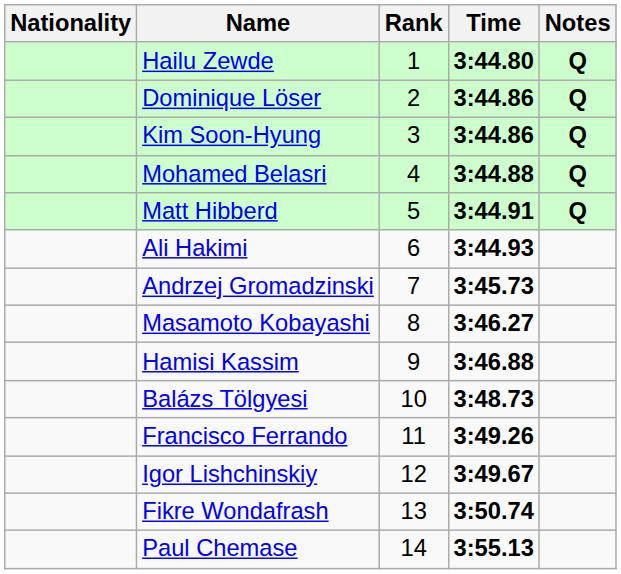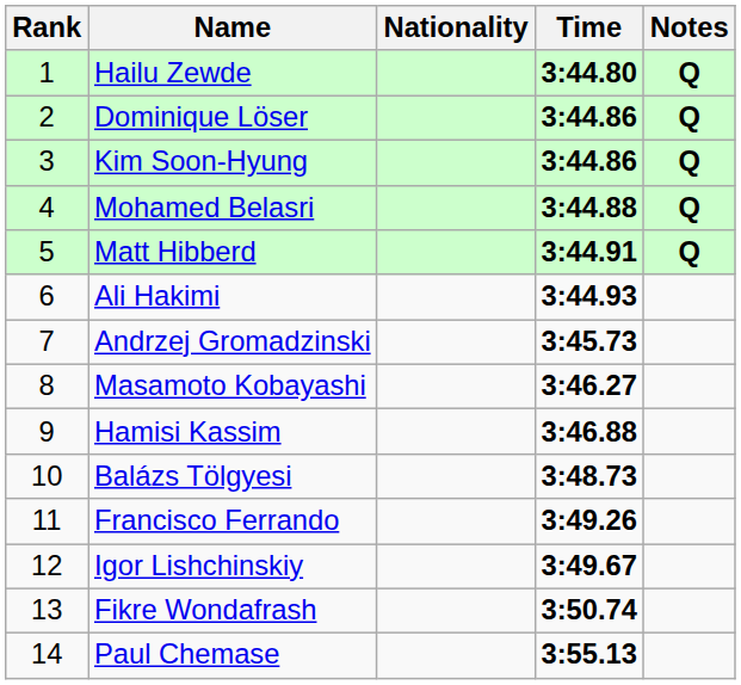 <table class="wikitable sortable" style="text-align:center">
 <tr>
+<th>Rank</th>
+<th>Name</th>
 <th>Nationality</th>
-<th>Name</th>
-<th>Rank</th>
 <th>Time</th>
 <th>Notes</th>
 </tr>
 <tr bgcolor=ccffcc>
+<td>1</td>
+<td align=left><a href='#'>Hailu Zewde</a></td>
 <td align=left></td>
-<td align=left><a href='#'>Hailu Zewde</a></td>
-<td>1</td>
 <td><strong>3:44.80</strong></td>
 <td><strong>Q</strong></td>
 </tr>
 <tr bgcolor=ccffcc>
+<td>2</td>
+<td align=left><a href='#'>Dominique Löser</a></td>
 <td align=left></td>
-<td align=left><a href='#'>Dominique Löser</a></td>
-<td>2</td>
 <td><strong>3:44.86</strong></td>
 <td><strong>Q</strong></td>
 </tr>
 <tr bgcolor=ccffcc>
+<td>3</td>
+<td align=left><a href='#'>Kim Soon-Hyung</a></td>
 <td align=left></td>
-<td align=left><a href='#'>Kim Soon-Hyung</a></td>
-<td>3</td>
 <td><strong>3:44.86</strong></td>
 <td><strong>Q</strong></td>
 </tr>
 <tr bgcolor=ccffcc>
+<td>4</td>
+<td align=left><a href='#'>Mohamed Belasri</a></td>
 <td align=left></td>
-<td align=left><a href='#'>Mohamed Belasri</a></td>
-<td>4</td>
 <td><strong>3:44.88</strong></td>
 <td><strong>Q</strong></td>
 </tr>
 <tr bgcolor=ccffcc>
+<td>5</td>
+<td align=left><a href='#'>Matt Hibberd</a></td>
 <td align=left></td>
-<td align=left><a href='#'>Matt Hibberd</a></td>
-<td>5</td>
 <td><strong>3:44.91</strong></td>
 <td><strong>Q</strong></td>
 </tr>
 <tr>
+<td>6</td>
+<td align=left><a href='#'>Ali Hakimi</a></td>
 <td align=left></td>
-<td align=left><a href='#'>Ali Hakimi</a></td>
-<td>6</td>
 <td><strong>3:44.93</strong></td>
 <td></td>
 </tr>
 <tr>
+<td>7</td>
+<td align=left><a href='#'>Andrzej Gromadzinski</a></td>
 <td align=left></td>
-<td align=left><a href='#'>Andrzej Gromadzinski</a></td>
-<td>7</td>
 <td><strong>3:45.73</strong></td>
 <td></td>
 </tr>
 <tr>
+<td>8</td>
+<td align=left><a href='#'>Masamoto Kobayashi</a></td>
 <td align=left></td>
-<td align=left><a href='#'>Masamoto Kobayashi</a></td>
-<td>8</td>
 <td><strong>3:46.27</strong></td>
 <td></td>
 </tr>
 <tr>
+<td>9</td>
+<td align=left><a href='#'>Hamisi Kassim</a></td>
 <td align=left></td>
-<td align=left><a href='#'>Hamisi Kassim</a></td>
-<td>9</td>
 <td><strong>3:46.88</strong></td>
 <td></td>
 </tr>
 <tr>
+<td>10</td>
+<td align=left><a href='#'>Balázs Tölgyesi</a></td>
 <td align=left></td>
-<td align=left><a href='#'>Balázs Tölgyesi</a></td>
-<td>10</td>
 <td><strong>3:48.73</strong></td>
 <td></td>
 </tr>
 <tr>
+<td>11</td>
+<td align=left><a href='#'>Francisco Ferrando</a></td>
 <td align=left></td>
-<td align=left><a href='#'>Francisco Ferrando</a></td>
-<td>11</td>
 <td><strong>3:49.26</strong></td>
 <td></td>
 </tr>
 <tr>
+<td>12</td>
+<td align=left><a href='#'>Igor Lishchinskiy</a></td>
 <td align=left></td>
-<td align=left><a href='#'>Igor Lishchinskiy</a></td>
-<td>12</td>
 <td><strong>3:49.67</strong></td>
 <td></td>
 </tr>
 <tr>
+<td>13</td>
+<td align=left><a href='#'>Fikre Wondafrash</a></td>
 <td align=left></td>
-<td align=left><a href='#'>Fikre Wondafrash</a></td>
-<td>13</td>
 <td><strong>3:50.74</strong></td>
 <td></td>
 </tr>
 <tr>
+<td>14</td>
+<td align=left><a href='#'>Paul Chemase</a></td>
 <td align=left></td>
-<td align=left><a href='#'>Paul Chemase</a></td>
-<td>14</td>
 <td><strong>3:55.13</strong></td>
 <td></td>
 </tr>
 </table>
